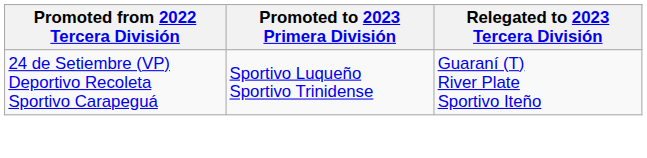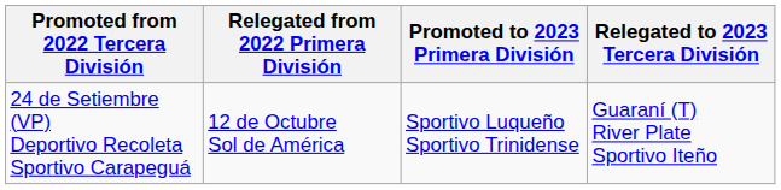 <table class="wikitable">
 <tr>
 <th>Promoted from <a href='#'>2022 Tercera División</a></th>
+<th>Relegated from <a href='#'>2022 Primera División</a></th>
 <th>Promoted to <a href='#'>2023 Primera División</a></th>
 <th>Relegated to <a href='#'>2023 Tercera División</a></th>
 </tr>
 <tr>
 <td><a href='#'>24 de Setiembre (VP)</a> <br><a href='#'>Deportivo Recoleta</a> <br><a href='#'>Sportivo Carapeguá</a> </td>
+<td><a href='#'>12 de Octubre</a><br><a href='#'>Sol de América</a></td>
 <td><a href='#'>Sportivo Luqueño</a><br><a href='#'>Sportivo Trinidense</a></td>
 <td><a href='#'>Guaraní (T)</a> <br><a href='#'>River Plate</a> <br><a href='#'>Sportivo Iteño</a> </td>
 </tr>
 </table>
